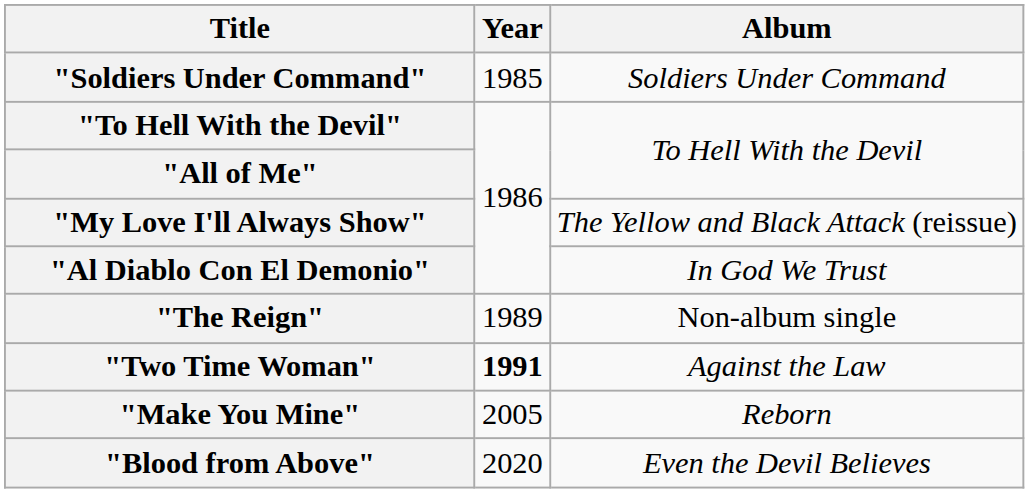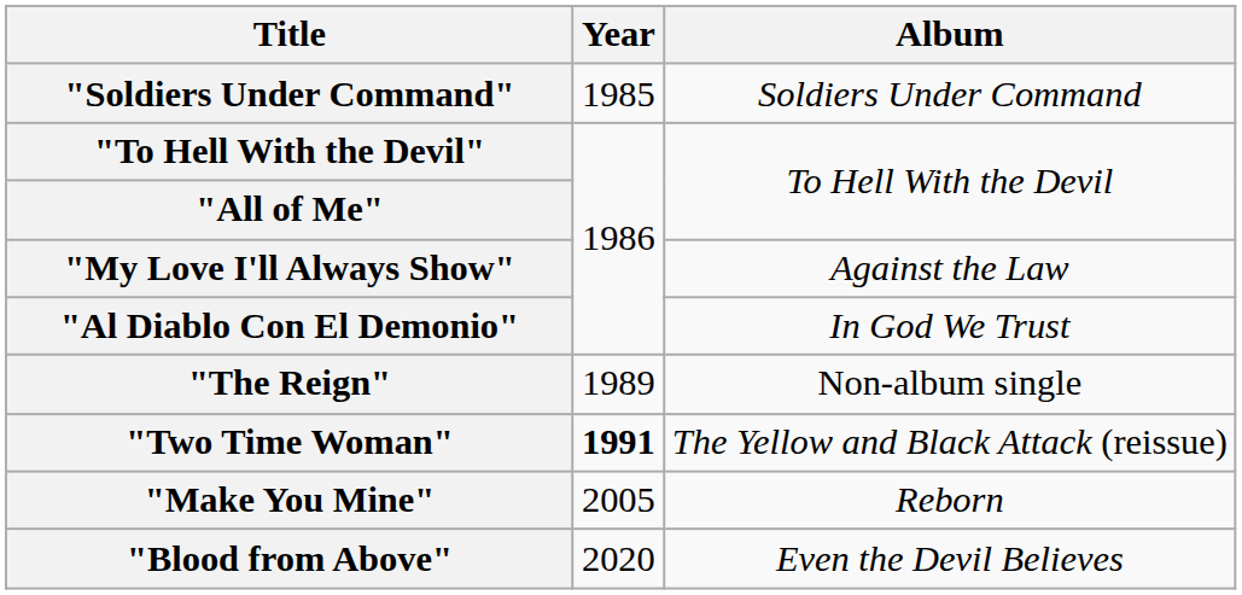 <table class="wikitable plainrowheaders" style="text-align:center;" border="1">
 <tr>
 <th scope="col" style="width:15em;">Title</th>
 <th scope="col">Year</th>
 <th scope="col">Album</th>
 </tr>
 <tr>
 <th scope="row">"Soldiers Under Command"</th>
 <td>1985</td>
 <td><em>Soldiers Under Command</em></td>
 </tr>
 <tr>
 <th scope="row">"To Hell With the Devil"</th>
 <td rowspan="4">1986</td>
 <td rowspan=2><em>To Hell With the Devil</em></td>
 </tr>
 <tr>
 <th scope="row">"All of Me"</th>
 </tr>
 <tr>
 <th scope="row">"My Love I'll Always Show"</th>
-<td><em>The Yellow and Black Attack</em> (reissue)</td>
+<td><em>Against the Law</em></td>
 </tr>
 <tr>
 <th scope="row">"Al Diablo Con El Demonio"</th>
 <td><em>In God We Trust</em></td>
 </tr>
 <tr>
 <th scope="row">"The Reign"</th>
 <td>1989</td>
 <td>Non-album single</td>
 </tr>
 <tr>
 <th scope="row">"Two Time Woman"</th>
 <td><strong>1991</strong></td>
-<td><em>Against the Law</em></td>
+<td><em>The Yellow and Black Attack</em> (reissue)</td>
 </tr>
 <tr>
 <th scope="row">"Make You Mine"</th>
 <td>2005</td>
 <td><em>Reborn</em></td>
 </tr>
 <tr>
 <th scope="row">"Blood from Above"</th>
 <td>2020</td>
 <td><em>Even the Devil Believes</em></td>
 </tr>
 </table>
